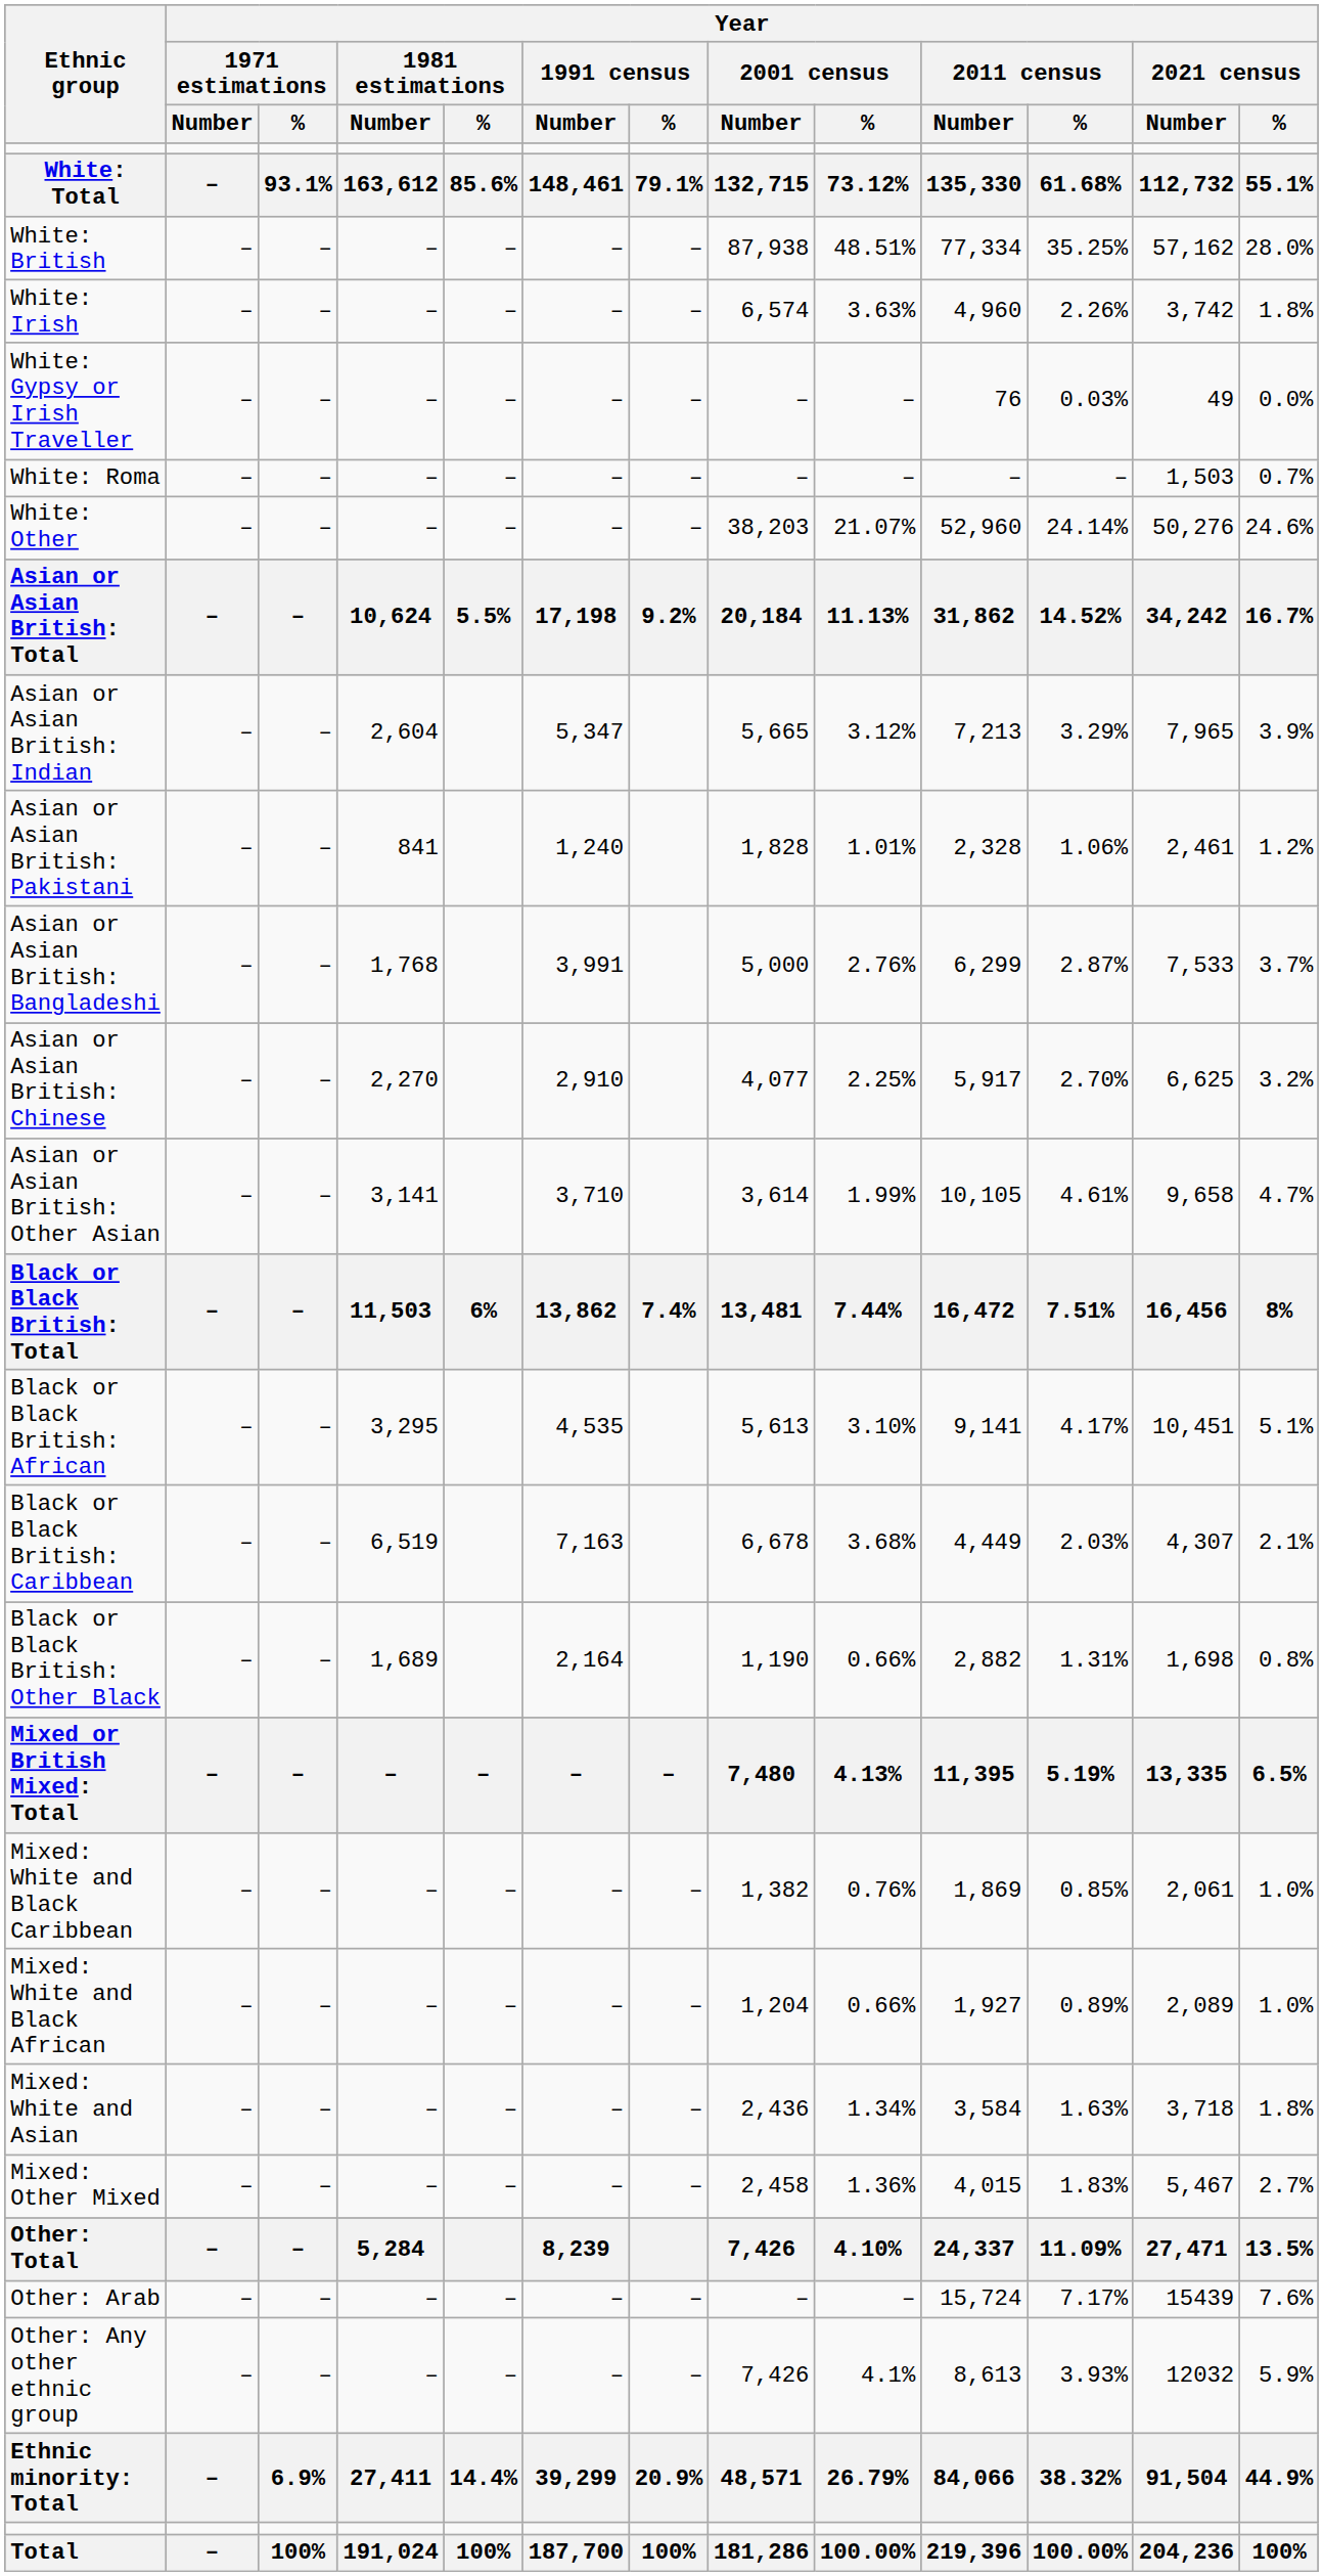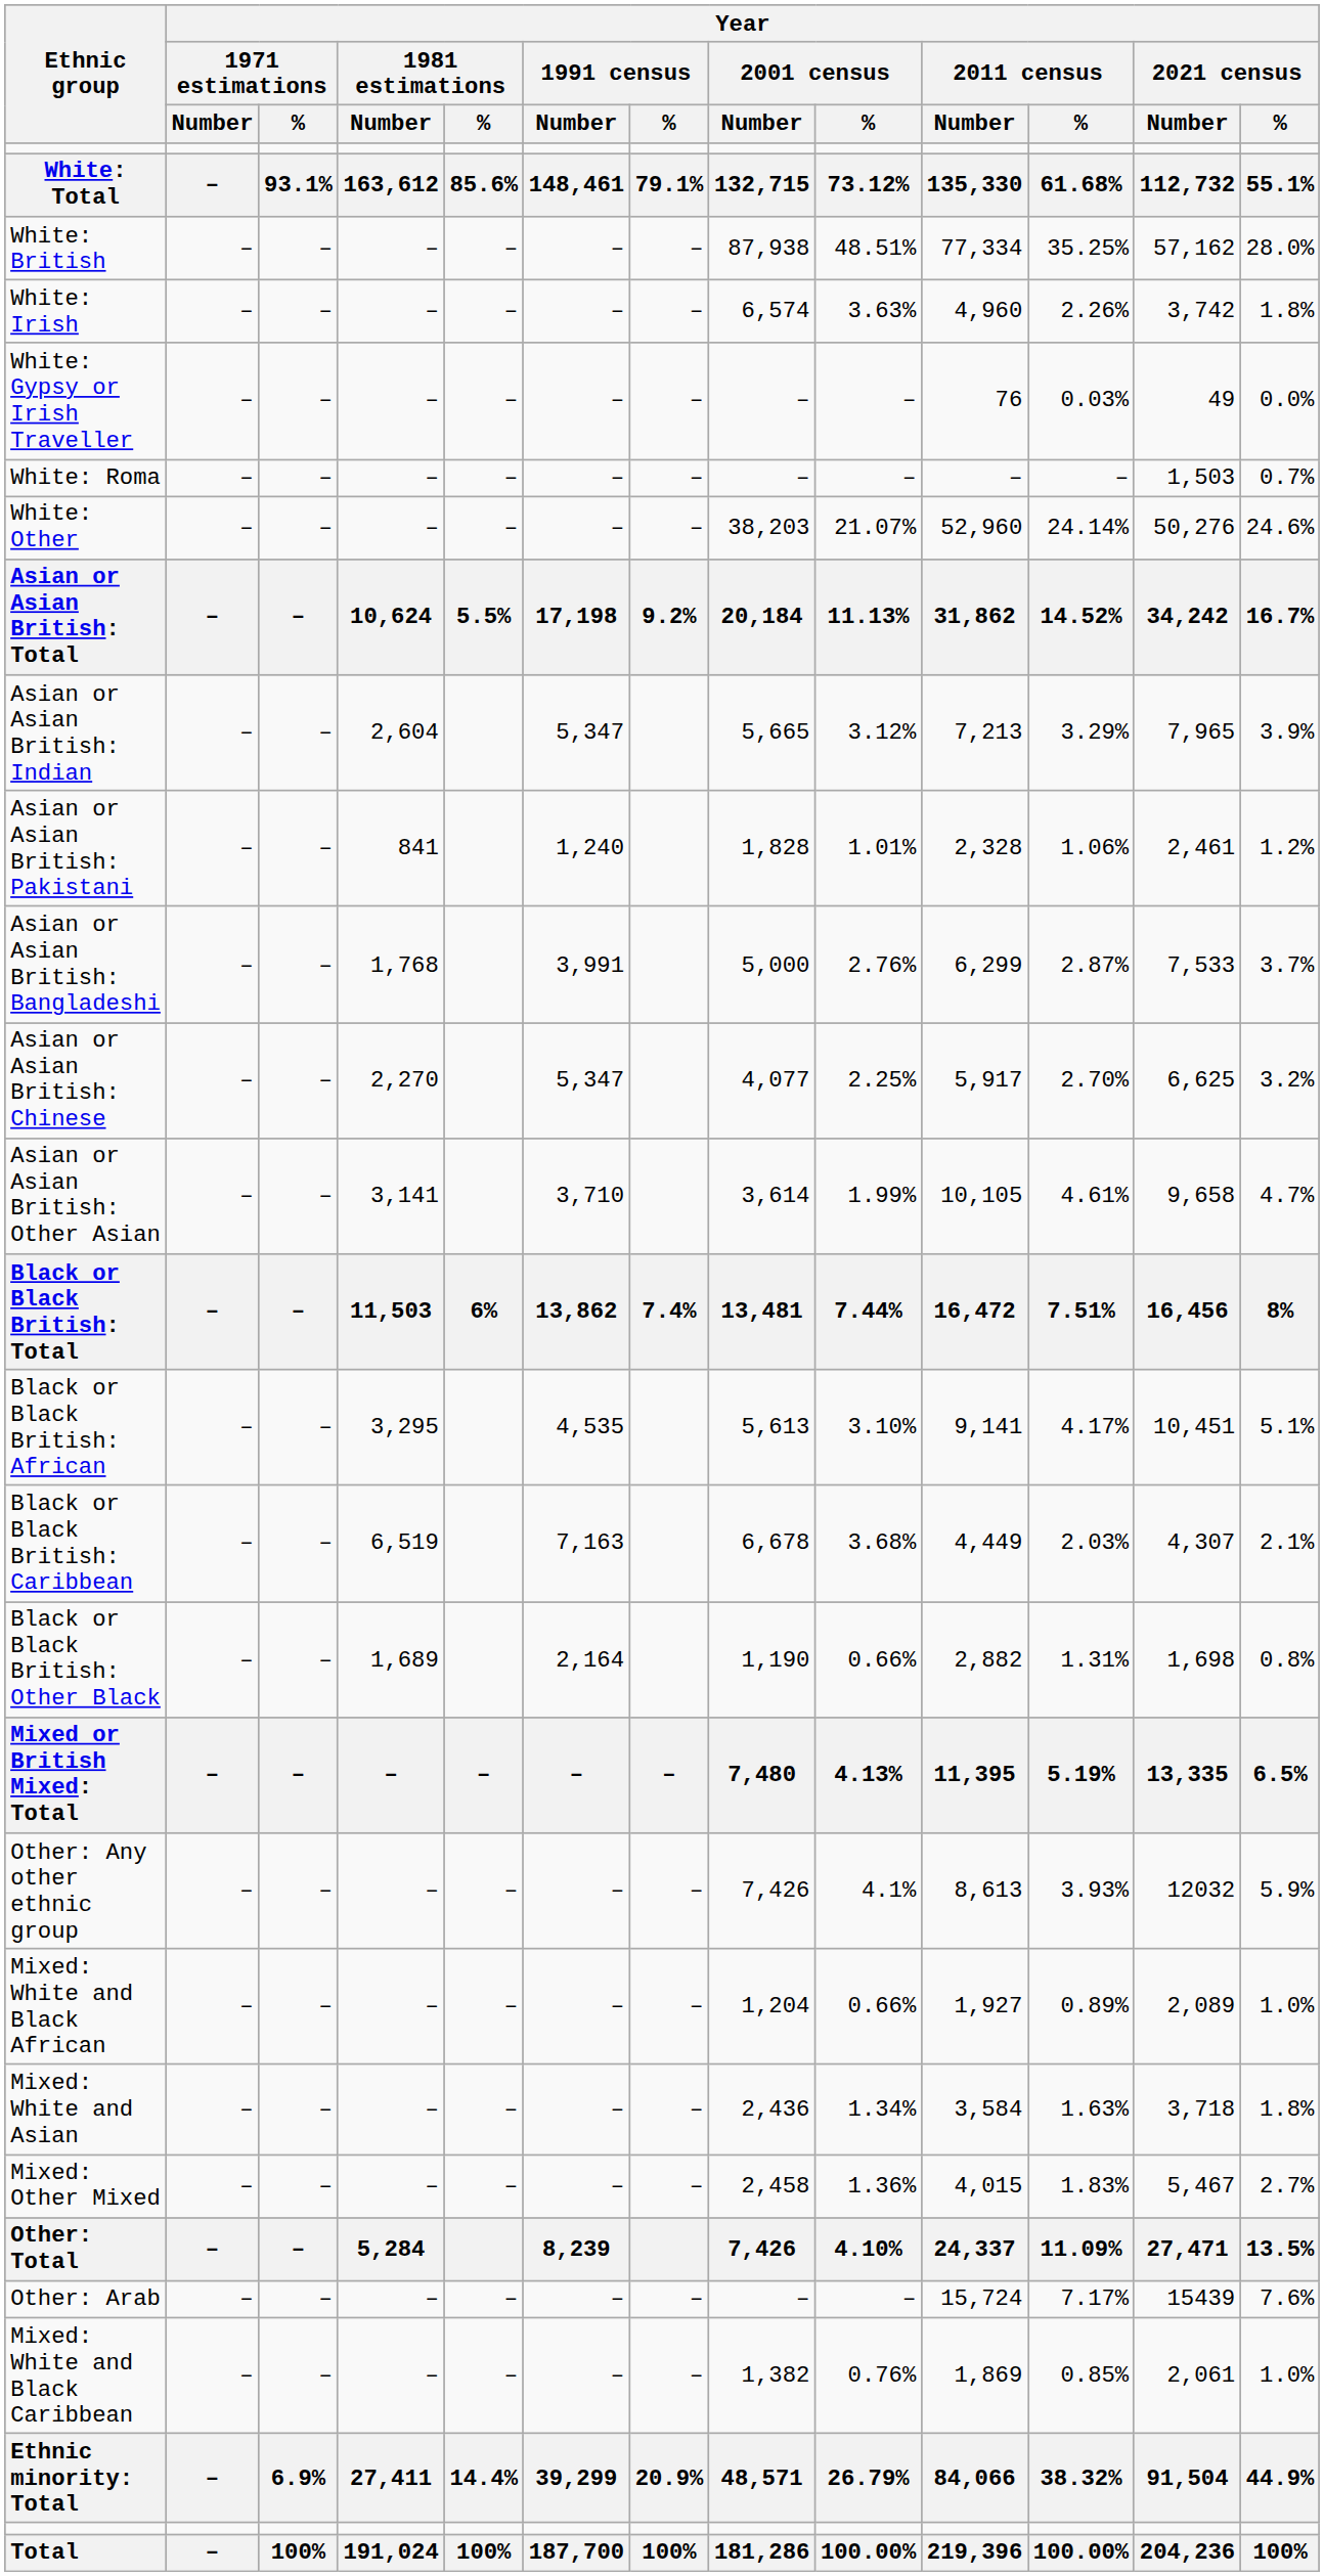 <table class="wikitable sortable" style="text-align:right">
 <tr>
 <th rowspan="3">Ethnic group</th>
 <th colspan="12">Year</th>
 </tr>
 <tr>
 <th colspan="2">1971 estimations</th>
 <th colspan="2">1981 estimations</th>
 <th colspan="2">1991 census</th>
 <th colspan="2">2001 census</th>
 <th colspan="2">2011 census</th>
 <th colspan="2">2021 census</th>
 </tr>
 <tr>
 <th>Number</th>
 <th>%</th>
 <th>Number</th>
 <th>%</th>
 <th>Number</th>
 <th>%</th>
 <th>Number</th>
 <th>%</th>
 <th>Number</th>
 <th>%</th>
 <th>Number</th>
 <th>%</th>
 </tr>
 <tr>
 <td></td>
 <td></td>
 <td></td>
 <td></td>
 <td></td>
 <td></td>
 <td></td>
 <td></td>
 <td></td>
 <td></td>
 <td></td>
 <td></td>
 <td></td>
 </tr>
 <tr>
 <th><a href='#'>White</a>: Total</th>
 <th>–</th>
 <th>93.1%</th>
 <th>163,612</th>
 <th>85.6%</th>
 <th>148,461</th>
 <th>79.1%</th>
 <th>132,715</th>
 <th>73.12%</th>
 <th>135,330</th>
 <th>61.68%</th>
 <th>112,732</th>
 <th>55.1%</th>
 </tr>
 <tr>
 <td style="text-align:left">White: <a href='#'>British</a></td>
 <td>–</td>
 <td>–</td>
 <td>–</td>
 <td>–</td>
 <td>–</td>
 <td>–</td>
 <td>87,938</td>
 <td>48.51%</td>
 <td>77,334</td>
 <td>35.25%</td>
 <td>57,162</td>
 <td>28.0%</td>
 </tr>
 <tr>
 <td style="text-align:left">White: <a href='#'>Irish</a></td>
 <td>–</td>
 <td>–</td>
 <td>–</td>
 <td>–</td>
 <td>–</td>
 <td>–</td>
 <td>6,574</td>
 <td>3.63%</td>
 <td>4,960</td>
 <td>2.26%</td>
 <td>3,742</td>
 <td>1.8%</td>
 </tr>
 <tr>
 <td style="text-align:left">White: <a href='#'>Gypsy or Irish Traveller</a></td>
 <td>–</td>
 <td>–</td>
 <td>–</td>
 <td>–</td>
 <td>–</td>
 <td>–</td>
 <td>–</td>
 <td>–</td>
 <td>76</td>
 <td>0.03%</td>
 <td>49</td>
 <td>0.0%</td>
 </tr>
 <tr>
 <td style="text-align:left">White: Roma</td>
 <td>–</td>
 <td>–</td>
 <td>–</td>
 <td>–</td>
 <td>–</td>
 <td>–</td>
 <td>–</td>
 <td>–</td>
 <td>–</td>
 <td>–</td>
 <td>1,503</td>
 <td>0.7%</td>
 </tr>
 <tr>
 <td style="text-align:left">White: <a href='#'>Other</a></td>
 <td>–</td>
 <td>–</td>
 <td>–</td>
 <td>–</td>
 <td>–</td>
 <td>–</td>
 <td>38,203</td>
 <td>21.07%</td>
 <td>52,960</td>
 <td>24.14%</td>
 <td>50,276</td>
 <td>24.6%</td>
 </tr>
 <tr style="font-weight:bold;">
 <th style="text-align:left"><a href='#'>Asian or Asian British</a>: Total</th>
 <th>–</th>
 <th>–</th>
 <th>10,624</th>
 <th>5.5%</th>
 <th>17,198</th>
 <th>9.2%</th>
 <th>20,184</th>
 <th>11.13%</th>
 <th>31,862</th>
 <th>14.52%</th>
 <th>34,242</th>
 <th>16.7%</th>
 </tr>
 <tr>
 <td style="text-align:left">Asian or Asian British: <a href='#'>Indian</a></td>
 <td>–</td>
 <td>–</td>
 <td>2,604</td>
 <td></td>
 <td>5,347</td>
 <td></td>
 <td>5,665</td>
 <td>3.12%</td>
 <td>7,213</td>
 <td>3.29%</td>
 <td>7,965</td>
 <td>3.9%</td>
 </tr>
 <tr>
 <td style="text-align:left">Asian or Asian British: <a href='#'>Pakistani</a></td>
 <td>–</td>
 <td>–</td>
 <td>841</td>
 <td></td>
 <td>1,240</td>
 <td></td>
 <td>1,828</td>
 <td>1.01%</td>
 <td>2,328</td>
 <td>1.06%</td>
 <td>2,461</td>
 <td>1.2%</td>
 </tr>
 <tr>
 <td style="text-align:left">Asian or Asian British: <a href='#'>Bangladeshi</a></td>
 <td>–</td>
 <td>–</td>
 <td>1,768</td>
 <td></td>
 <td>3,991</td>
 <td></td>
 <td>5,000</td>
 <td>2.76%</td>
 <td>6,299</td>
 <td>2.87%</td>
 <td>7,533</td>
 <td>3.7%</td>
 </tr>
 <tr>
 <td style="text-align:left">Asian or Asian British: <a href='#'>Chinese</a></td>
 <td>–</td>
 <td>–</td>
 <td>2,270</td>
 <td></td>
-<td>2,910</td>
+<td>5,347</td>
 <td></td>
 <td>4,077</td>
 <td>2.25%</td>
 <td>5,917</td>
 <td>2.70%</td>
 <td>6,625</td>
 <td>3.2%</td>
 </tr>
 <tr>
 <td style="text-align:left">Asian or Asian British: Other Asian</td>
 <td>–</td>
 <td>–</td>
 <td>3,141</td>
 <td></td>
 <td>3,710</td>
 <td></td>
 <td>3,614</td>
 <td>1.99%</td>
 <td>10,105</td>
 <td>4.61%</td>
 <td>9,658</td>
 <td>4.7%</td>
 </tr>
 <tr style="font-weight:bold;">
 <th style="text-align:left"><a href='#'>Black or Black British</a>: Total</th>
 <th>–</th>
 <th>–</th>
 <th>11,503</th>
 <th>6%</th>
 <th>13,862</th>
 <th>7.4%</th>
 <th>13,481</th>
 <th>7.44%</th>
 <th>16,472</th>
 <th>7.51%</th>
 <th>16,456</th>
 <th>8%</th>
 </tr>
 <tr>
 <td style="text-align:left">Black or Black British: <a href='#'>African</a></td>
 <td>–</td>
 <td>–</td>
 <td>3,295</td>
 <td></td>
 <td>4,535</td>
 <td></td>
 <td>5,613</td>
 <td>3.10%</td>
 <td>9,141</td>
 <td>4.17%</td>
 <td>10,451</td>
 <td>5.1%</td>
 </tr>
 <tr>
 <td style="text-align:left">Black or Black British: <a href='#'>Caribbean</a></td>
 <td>–</td>
 <td>–</td>
 <td>6,519</td>
 <td></td>
 <td>7,163</td>
 <td></td>
 <td>6,678</td>
 <td>3.68%</td>
 <td>4,449</td>
 <td>2.03%</td>
 <td>4,307</td>
 <td>2.1%</td>
 </tr>
 <tr>
 <td style="text-align:left">Black or Black British: <a href='#'>Other Black</a></td>
 <td>–</td>
 <td>–</td>
 <td>1,689</td>
 <td></td>
 <td>2,164</td>
 <td></td>
 <td>1,190</td>
 <td>0.66%</td>
 <td>2,882</td>
 <td>1.31%</td>
 <td>1,698</td>
 <td>0.8%</td>
 </tr>
 <tr style="font-weight:bold;">
 <th style="text-align:left"><a href='#'>Mixed or British Mixed</a>: Total</th>
 <th>–</th>
 <th>–</th>
 <th>–</th>
 <th>–</th>
 <th>–</th>
 <th>–</th>
 <th>7,480</th>
 <th>4.13%</th>
 <th>11,395</th>
 <th>5.19%</th>
 <th>13,335</th>
 <th>6.5%</th>
 </tr>
 <tr>
-<td style="text-align:left">Mixed: White and Black Caribbean</td>
+<td style="text-align:left">Other: Any other ethnic group</td>
 <td>–</td>
 <td>–</td>
 <td>–</td>
 <td>–</td>
 <td>–</td>
 <td>–</td>
-<td>1,382</td>
-<td>0.76%</td>
-<td>1,869</td>
-<td>0.85%</td>
-<td>2,061</td>
-<td>1.0%</td>
+<td>7,426</td>
+<td>4.1%</td>
+<td>8,613</td>
+<td>3.93%</td>
+<td>12032</td>
+<td>5.9%</td>
 </tr>
 <tr>
 <td style="text-align:left">Mixed: White and Black African</td>
 <td>–</td>
 <td>–</td>
 <td>–</td>
 <td>–</td>
 <td>–</td>
 <td>–</td>
 <td>1,204</td>
 <td>0.66%</td>
 <td>1,927</td>
 <td>0.89%</td>
 <td>2,089</td>
 <td>1.0%</td>
 </tr>
 <tr>
 <td style="text-align:left">Mixed: White and Asian</td>
 <td>–</td>
 <td>–</td>
 <td>–</td>
 <td>–</td>
 <td>–</td>
 <td>–</td>
 <td>2,436</td>
 <td>1.34%</td>
 <td>3,584</td>
 <td>1.63%</td>
 <td>3,718</td>
 <td>1.8%</td>
 </tr>
 <tr>
 <td style="text-align:left">Mixed: Other Mixed</td>
 <td>–</td>
 <td>–</td>
 <td>–</td>
 <td>–</td>
 <td>–</td>
 <td>–</td>
 <td>2,458</td>
 <td>1.36%</td>
 <td>4,015</td>
 <td>1.83%</td>
 <td>5,467</td>
 <td>2.7%</td>
 </tr>
 <tr style="font-weight:bold;">
 <th style="text-align:left">Other: Total</th>
 <th>–</th>
 <th>–</th>
 <th>5,284</th>
 <th></th>
 <th>8,239</th>
 <th></th>
 <th>7,426</th>
 <th>4.10%</th>
 <th>24,337</th>
 <th>11.09%</th>
 <th>27,471</th>
 <th>13.5%</th>
 </tr>
 <tr>
 <td style="text-align:left">Other: Arab</td>
 <td>–</td>
 <td>–</td>
 <td>–</td>
 <td>–</td>
 <td>–</td>
 <td>–</td>
 <td>–</td>
 <td>–</td>
 <td>15,724</td>
 <td>7.17%</td>
 <td>15439</td>
 <td>7.6%</td>
 </tr>
 <tr>
-<td style="text-align:left">Other: Any other ethnic group</td>
+<td style="text-align:left">Mixed: White and Black Caribbean</td>
 <td>–</td>
 <td>–</td>
 <td>–</td>
 <td>–</td>
 <td>–</td>
 <td>–</td>
-<td>7,426</td>
-<td>4.1%</td>
-<td>8,613</td>
-<td>3.93%</td>
-<td>12032</td>
-<td>5.9%</td>
+<td>1,382</td>
+<td>0.76%</td>
+<td>1,869</td>
+<td>0.85%</td>
+<td>2,061</td>
+<td>1.0%</td>
 </tr>
 <tr style="font-weight:bold;">
 <th style="text-align:left">Ethnic minority: Total</th>
 <th>–</th>
 <th>6.9%</th>
 <th>27,411</th>
 <th>14.4%</th>
 <th>39,299</th>
 <th>20.9%</th>
 <th>48,571</th>
 <th>26.79%</th>
 <th>84,066</th>
 <th>38.32%</th>
 <th>91,504</th>
 <th>44.9%</th>
 </tr>
 <tr>
 <td></td>
 <td></td>
 <td></td>
 <td></td>
 <td></td>
 <td></td>
 <td></td>
 <td></td>
 <td></td>
 <td></td>
 <td></td>
 <td></td>
 <td></td>
 </tr>
 <tr style="font-weight:bold;">
 <th style="text-align:left">Total</th>
 <th>–</th>
 <th>100%</th>
 <th>191,024</th>
 <th>100%</th>
 <th>187,700</th>
 <th>100%</th>
 <th>181,286</th>
 <th>100.00%</th>
 <th>219,396</th>
 <th>100.00%</th>
 <th>204,236</th>
 <th>100%</th>
 </tr>
 </table>
